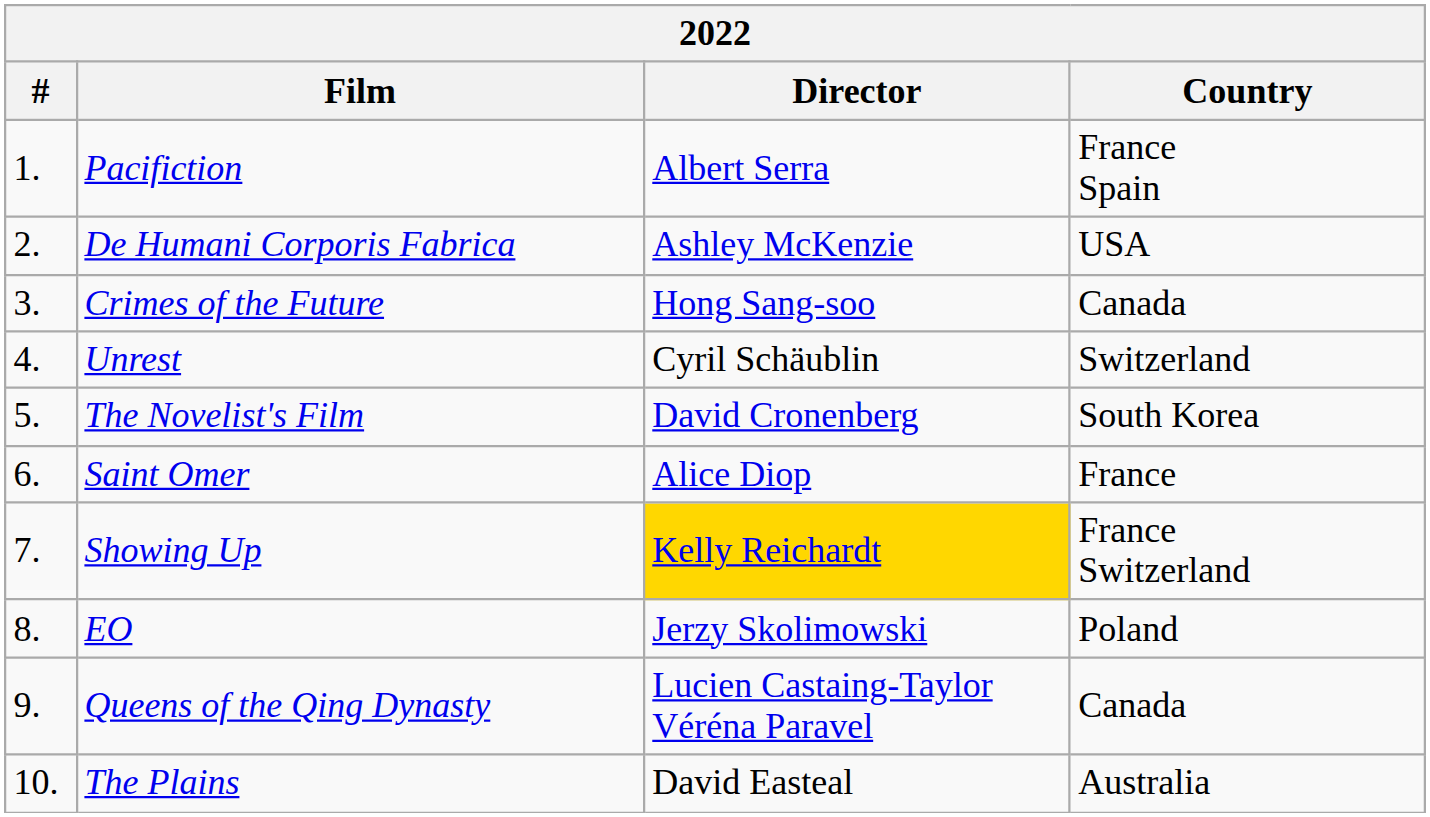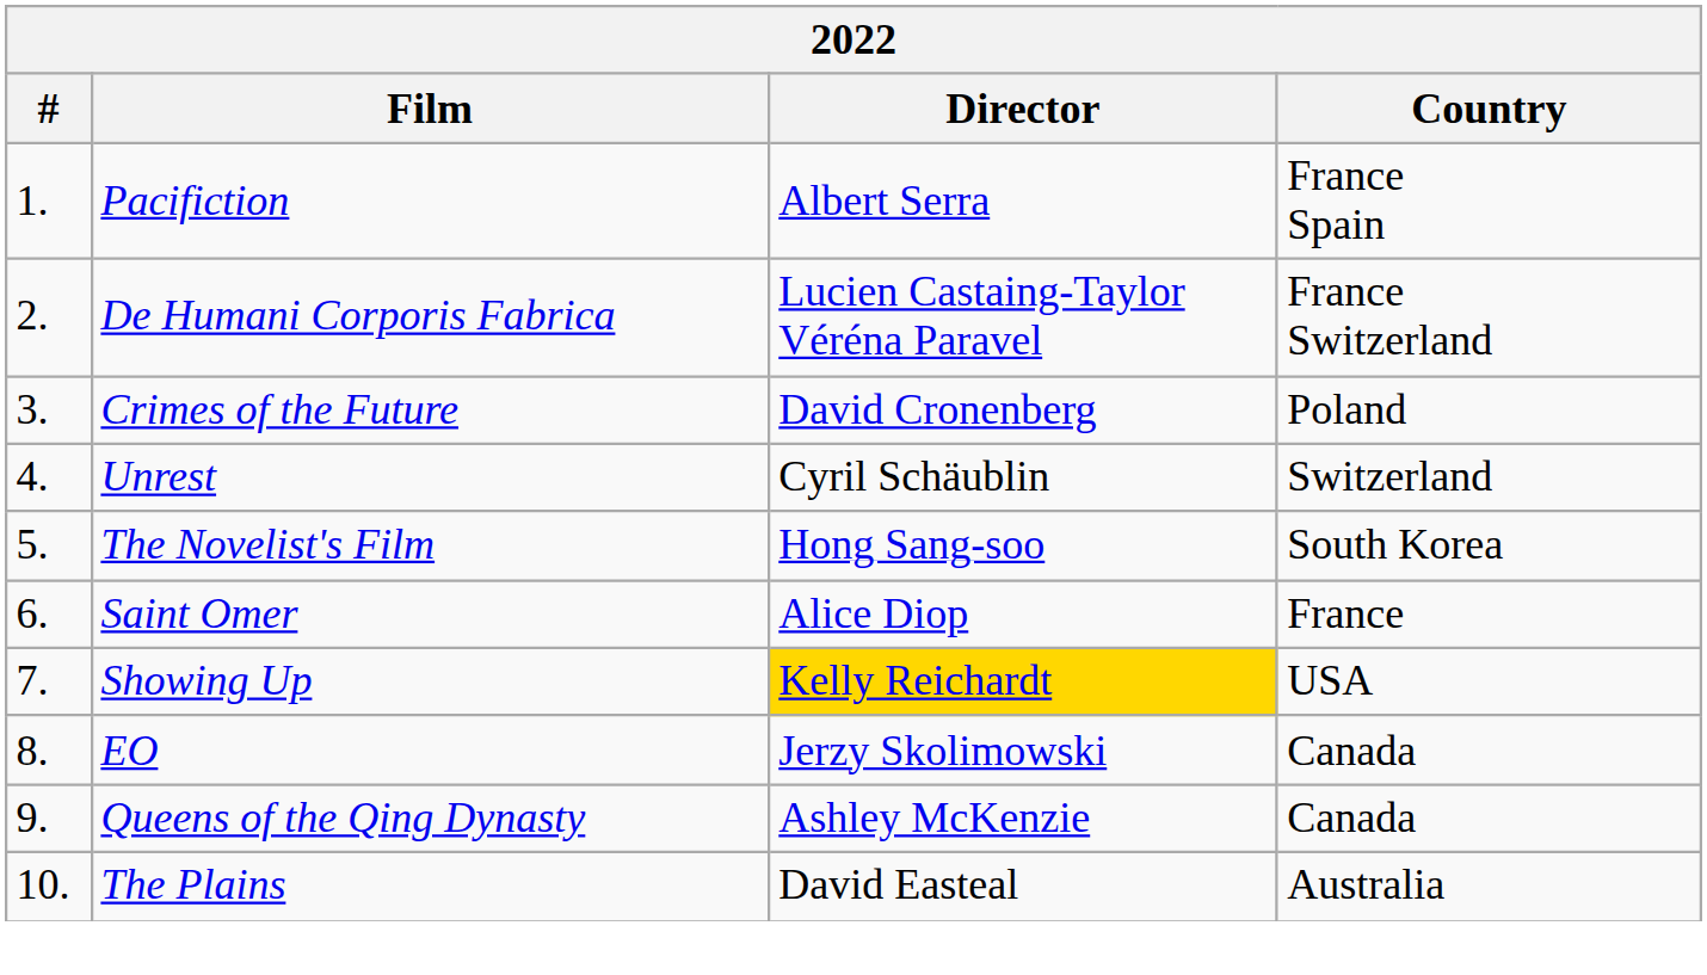 <table class="wikitable" style="width:50%;" cellpadding="5">
 <tr>
 <th colspan=4>2022</th>
 </tr>
 <tr>
 <th style="width:5%;">#</th>
 <th style="width:40%;">Film</th>
 <th style="width:30%;">Director</th>
 <th style="width:25%;">Country</th>
 </tr>
 <tr>
 <td>1.</td>
 <td><em><a href='#'>Pacifiction</a></em></td>
 <td><a href='#'>Albert Serra</a></td>
 <td>France<br>Spain</td>
 </tr>
 <tr>
 <td>2.</td>
 <td><em><a href='#'>De Humani Corporis Fabrica</a></em></td>
-<td><a href='#'>Ashley McKenzie</a></td>
-<td>USA</td>
+<td><a href='#'>Lucien Castaing-Taylor</a><br><a href='#'>Véréna Paravel</a></td>
+<td>France<br>Switzerland</td>
 </tr>
 <tr>
 <td>3.</td>
 <td><em><a href='#'>Crimes of the Future</a></em></td>
-<td><a href='#'>Hong Sang-soo</a></td>
-<td>Canada</td>
+<td><a href='#'>David Cronenberg</a></td>
+<td>Poland</td>
 </tr>
 <tr>
 <td>4.</td>
 <td><em><a href='#'>Unrest</a></em></td>
 <td>Cyril Schäublin</td>
 <td>Switzerland</td>
 </tr>
 <tr>
 <td>5.</td>
 <td><em><a href='#'>The Novelist's Film</a></em></td>
-<td><a href='#'>David Cronenberg</a></td>
+<td><a href='#'>Hong Sang-soo</a></td>
 <td>South Korea</td>
 </tr>
 <tr>
 <td>6.</td>
 <td><em><a href='#'>Saint Omer</a></em></td>
 <td><a href='#'>Alice Diop</a></td>
 <td>France</td>
 </tr>
 <tr>
 <td>7.</td>
 <td><em><a href='#'>Showing Up</a></em></td>
 <td style="background: gold;"><a href='#'>Kelly Reichardt</a></td>
-<td>France<br>Switzerland</td>
+<td>USA</td>
 </tr>
 <tr>
 <td>8.</td>
 <td><em><a href='#'>EO</a></em></td>
 <td><a href='#'>Jerzy Skolimowski</a></td>
-<td>Poland</td>
+<td>Canada</td>
 </tr>
 <tr>
 <td>9.</td>
 <td><em><a href='#'>Queens of the Qing Dynasty</a></em></td>
-<td><a href='#'>Lucien Castaing-Taylor</a><br><a href='#'>Véréna Paravel</a></td>
+<td><a href='#'>Ashley McKenzie</a></td>
 <td>Canada</td>
 </tr>
 <tr>
 <td>10.</td>
 <td><em><a href='#'>The Plains</a></em></td>
 <td>David Easteal</td>
 <td>Australia</td>
 </tr>
 </table>
